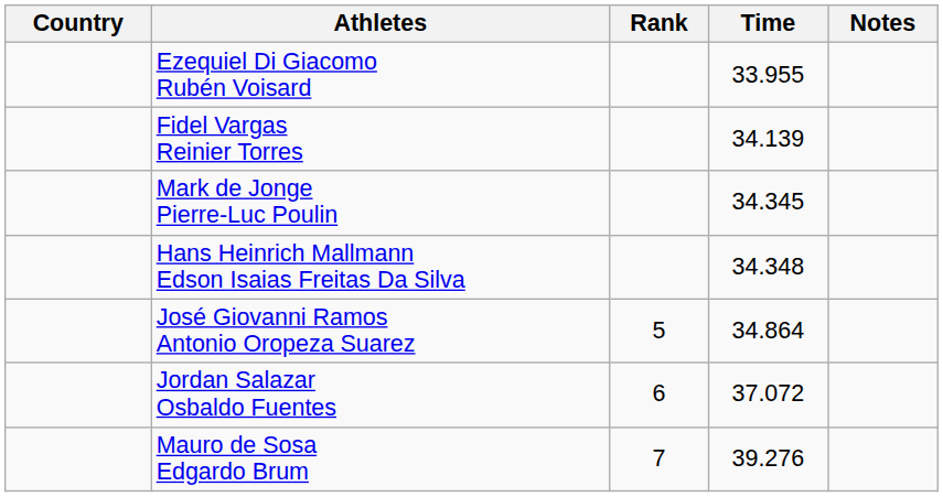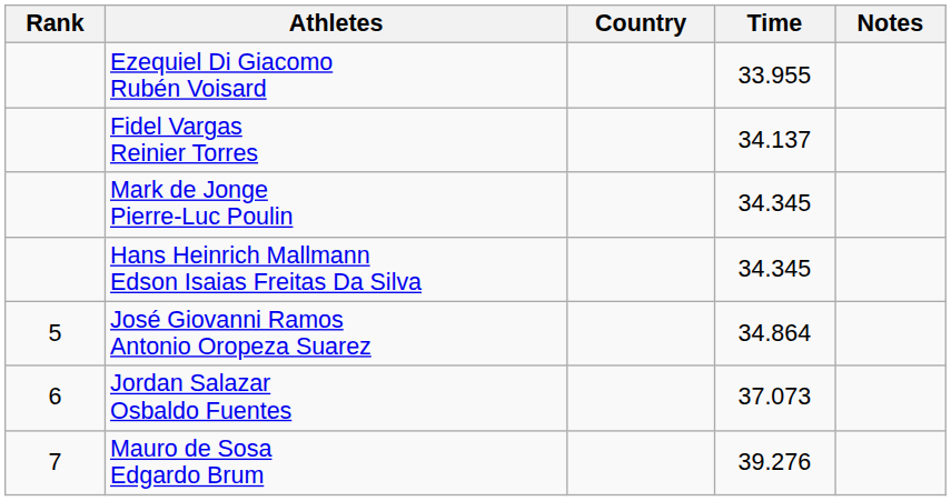 <table class="wikitable" width=50% style="text-align:center">
 <tr>
+<th>Rank</th>
+<th>Athletes</th>
 <th>Country</th>
-<th>Athletes</th>
-<th>Rank</th>
 <th>Time</th>
 <th>Notes</th>
 </tr>
 <tr>
+<td></td>
+<td align=left><a href='#'>Ezequiel Di Giacomo</a><br> <a href='#'>Rubén Voisard</a></td>
 <td align=left></td>
-<td align=left><a href='#'>Ezequiel Di Giacomo</a><br> <a href='#'>Rubén Voisard</a></td>
-<td></td>
 <td>33.955</td>
 <td></td>
 </tr>
 <tr>
+<td></td>
+<td align=left><a href='#'>Fidel Vargas</a><br><a href='#'>Reinier Torres</a></td>
 <td align=left></td>
-<td align=left><a href='#'>Fidel Vargas</a><br><a href='#'>Reinier Torres</a></td>
-<td></td>
-<td>34.139</td>
+<td>34.137</td>
 <td></td>
 </tr>
 <tr>
+<td></td>
+<td align=left><a href='#'>Mark de Jonge</a><br><a href='#'>Pierre-Luc Poulin</a></td>
 <td align=left></td>
-<td align=left><a href='#'>Mark de Jonge</a><br><a href='#'>Pierre-Luc Poulin</a></td>
-<td></td>
 <td>34.345</td>
 <td></td>
 </tr>
 <tr>
+<td></td>
+<td align=left><a href='#'>Hans Heinrich Mallmann</a><br><a href='#'>Edson Isaias Freitas Da Silva</a></td>
 <td align=left></td>
-<td align=left><a href='#'>Hans Heinrich Mallmann</a><br><a href='#'>Edson Isaias Freitas Da Silva</a></td>
-<td></td>
-<td>34.348</td>
+<td>34.345</td>
 <td></td>
 </tr>
 <tr>
+<td>5</td>
+<td align=left><a href='#'>José Giovanni Ramos</a><br><a href='#'>Antonio Oropeza Suarez</a></td>
 <td align=left></td>
-<td align=left><a href='#'>José Giovanni Ramos</a><br><a href='#'>Antonio Oropeza Suarez</a></td>
-<td>5</td>
 <td>34.864</td>
 <td></td>
 </tr>
 <tr>
+<td>6</td>
+<td align=left><a href='#'>Jordan Salazar</a><br><a href='#'>Osbaldo Fuentes</a></td>
 <td align=left></td>
-<td align=left><a href='#'>Jordan Salazar</a><br><a href='#'>Osbaldo Fuentes</a></td>
-<td>6</td>
-<td>37.072</td>
+<td>37.073</td>
 <td></td>
 </tr>
 <tr>
+<td>7</td>
+<td align=left><a href='#'>Mauro de Sosa</a><br><a href='#'>Edgardo Brum</a></td>
 <td align=left></td>
-<td align=left><a href='#'>Mauro de Sosa</a><br><a href='#'>Edgardo Brum</a></td>
-<td>7</td>
 <td>39.276</td>
 <td></td>
 </tr>
 </table>
